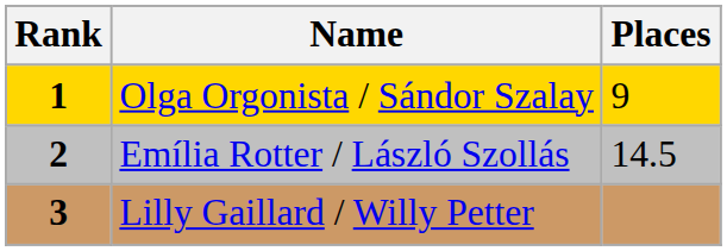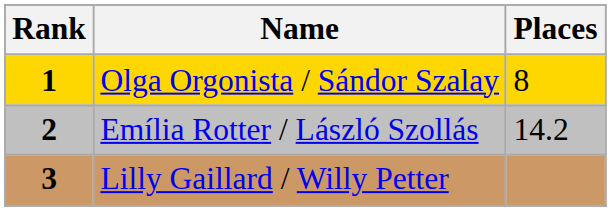 <table class="wikitable">
 <tr>
 <th>Rank</th>
 <th>Name</th>
 <th>Places</th>
 </tr>
 <tr bgcolor="gold">
 <td align="center"><strong>1</strong></td>
 <td> <a href='#'>Olga Orgonista</a> / <a href='#'>Sándor Szalay</a></td>
-<td>9</td>
+<td>8</td>
 </tr>
 <tr bgcolor="silver">
 <td align="center"><strong>2</strong></td>
 <td> <a href='#'>Emília Rotter</a> / <a href='#'>László Szollás</a></td>
-<td>14.5</td>
+<td>14.2</td>
 </tr>
 <tr bgcolor="cc9966">
 <td align="center"><strong>3</strong></td>
 <td> <a href='#'>Lilly Gaillard</a> / <a href='#'>Willy Petter</a></td>
 <td></td>
 </tr>
 </table>
